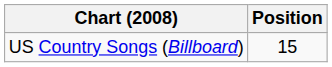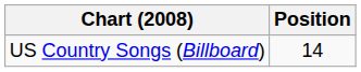 <table class="wikitable sortable">
 <tr>
 <th scope="col">Chart (2008)</th>
 <th scope="col">Position</th>
 </tr>
 <tr>
 <td>US <a href='#'>Country Songs</a> (<em><a href='#'>Billboard</a></em>)</td>
-<td align="center">15</td>
+<td align="center">14</td>
 </tr>
 </table>
